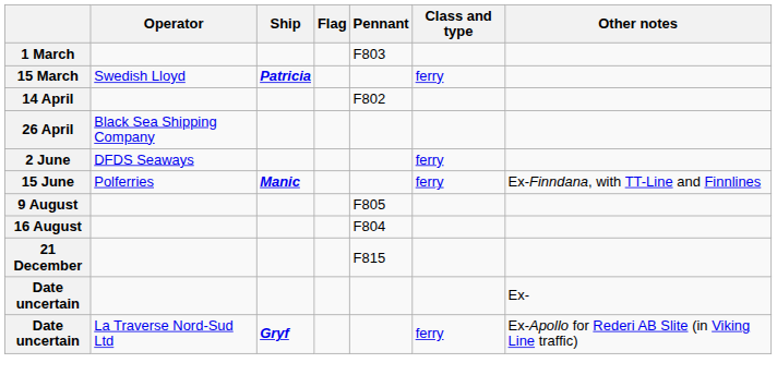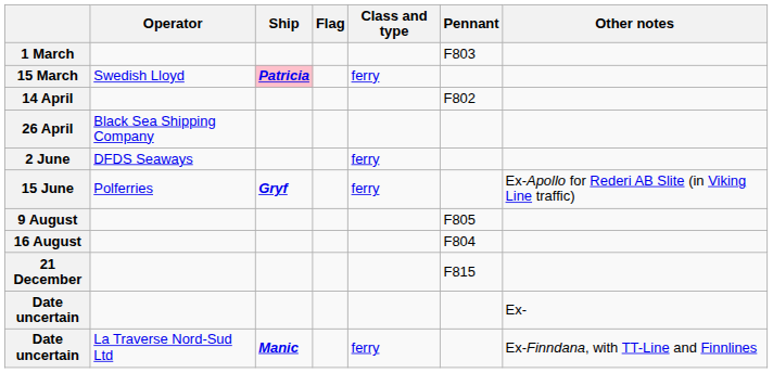 <table class="wikitable">
 <tr>
 <th width="90"></th>
 <th>Operator</th>
 <th>Ship</th>
 <th>Flag</th>
+<th>Class and type</th>
 <th>Pennant</th>
-<th>Class and type</th>
 <th>Other notes</th>
 </tr>
 <tr ---->
 <th>1 March</th>
 <td></td>
 <td><strong></strong></td>
 <td></td>
+<td></td>
 <td>F803</td>
-<td></td>
 <td></td>
 </tr>
 <tr ---->
 <th>15 March</th>
 <td><a href='#'>Swedish Lloyd</a></td>
-<td><strong><a href='#'><em>Patricia</em></a></strong></td>
-<td></td>
+<td style="background: pink;"><strong><a href='#'><em>Patricia</em></a></strong></td>
 <td></td>
 <td><a href='#'>ferry</a></td>
+<td></td>
 <td></td>
 </tr>
 <tr ---->
 <th>14 April</th>
 <td></td>
 <td><strong></strong></td>
 <td></td>
+<td></td>
 <td>F802</td>
-<td></td>
 <td></td>
 </tr>
 <tr ---->
 <th>26 April</th>
 <td><a href='#'>Black Sea Shipping Company</a></td>
 <td><strong></strong></td>
 <td></td>
 <td></td>
 <td></td>
 <td></td>
 </tr>
 <tr ---->
 <th>2 June</th>
 <td><a href='#'>DFDS Seaways</a></td>
 <td><strong></strong></td>
 <td></td>
+<td><a href='#'>ferry</a></td>
 <td></td>
-<td><a href='#'>ferry</a></td>
 <td></td>
 </tr>
 <tr ---->
 <th>15 June</th>
 <td><a href='#'>Polferries</a></td>
-<td><strong><a href='#'><em>Manic</em></a></strong></td>
-<td></td>
+<td><strong><a href='#'><em>Gryf</em></a></strong></td>
 <td></td>
 <td><a href='#'>ferry</a></td>
-<td>Ex-<em>Finndana</em>, with <a href='#'>TT-Line</a> and <a href='#'>Finnlines</a></td>
+<td></td>
+<td>Ex-<em>Apollo</em> for <a href='#'>Rederi AB Slite</a> (in <a href='#'>Viking Line</a> traffic)</td>
 </tr>
 <tr ---->
 <th>9 August</th>
 <td></td>
 <td><strong></strong></td>
 <td></td>
+<td></td>
 <td>F805</td>
-<td></td>
 <td></td>
 </tr>
 <tr ---->
 <th>16 August</th>
 <td></td>
 <td><strong></strong></td>
 <td></td>
+<td></td>
 <td>F804</td>
-<td></td>
 <td></td>
 </tr>
 <tr ---->
 <th>21 December</th>
 <td></td>
 <td><strong></strong></td>
 <td></td>
+<td></td>
 <td>F815</td>
-<td></td>
 <td></td>
 </tr>
 <tr ---->
 <th>Date uncertain</th>
 <td></td>
 <td><strong></strong></td>
 <td></td>
 <td></td>
 <td></td>
 <td>Ex-</td>
 </tr>
 <tr ---->
 <th>Date uncertain</th>
 <td><a href='#'>La Traverse Nord-Sud Ltd</a></td>
-<td><strong><a href='#'><em>Gryf</em></a></strong></td>
-<td></td>
+<td><strong><a href='#'><em>Manic</em></a></strong></td>
 <td></td>
 <td><a href='#'>ferry</a></td>
-<td>Ex-<em>Apollo</em> for <a href='#'>Rederi AB Slite</a> (in <a href='#'>Viking Line</a> traffic)</td>
+<td></td>
+<td>Ex-<em>Finndana</em>, with <a href='#'>TT-Line</a> and <a href='#'>Finnlines</a></td>
 </tr>
 </table>
